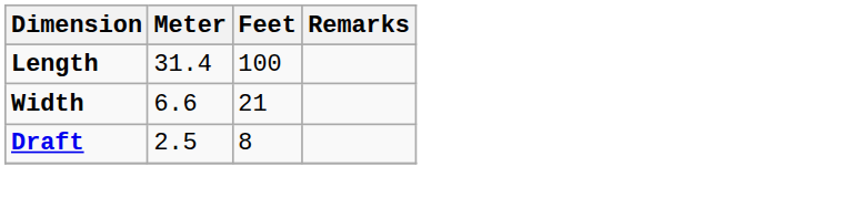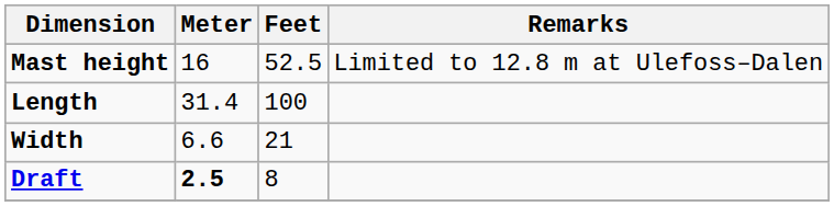 <table class=wikitable>
 <tr>
 <th>Dimension</th>
 <th>Meter</th>
 <th>Feet</th>
 <th>Remarks</th>
+</tr>
+<tr>
+<td><strong>Mast height</strong></td>
+<td>16</td>
+<td>52.5</td>
+<td>Limited to 12.8 m at Ulefoss–Dalen</td>
 </tr>
 <tr>
 <td><strong>Length</strong></td>
 <td>31.4</td>
 <td>100</td>
 <td></td>
 </tr>
 <tr>
 <td><strong>Width</strong></td>
 <td>6.6</td>
 <td>21</td>
 <td></td>
 </tr>
 <tr>
 <td><strong><a href='#'>Draft</a></strong></td>
-<td>2.5</td>
+<td><strong>2.5</strong></td>
 <td>8</td>
 <td></td>
 </tr>
 <tr>
 </tr>
 </table>
